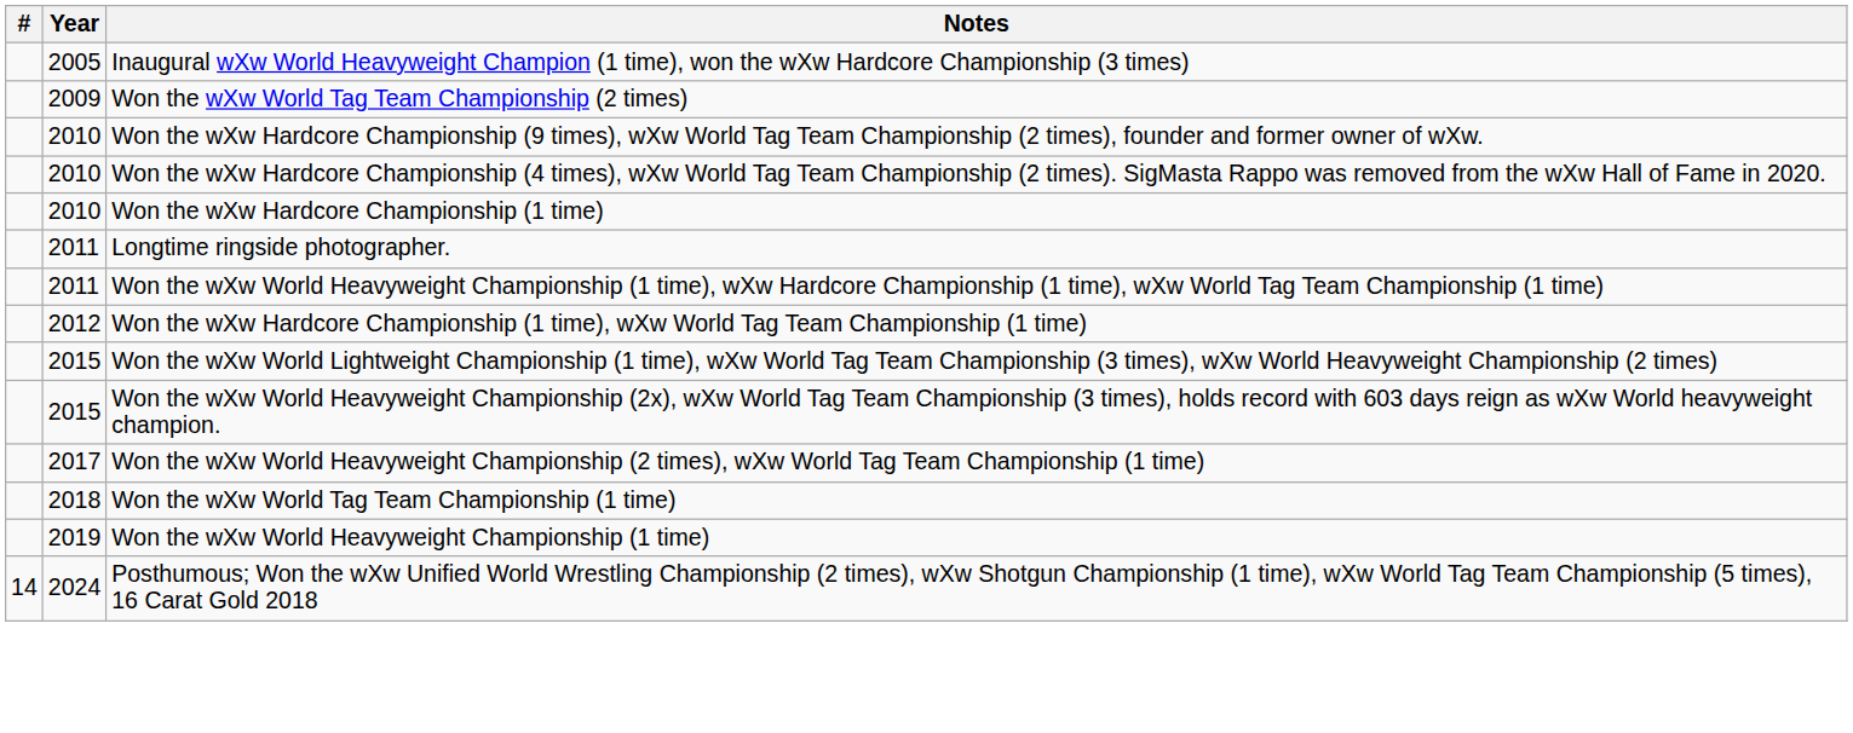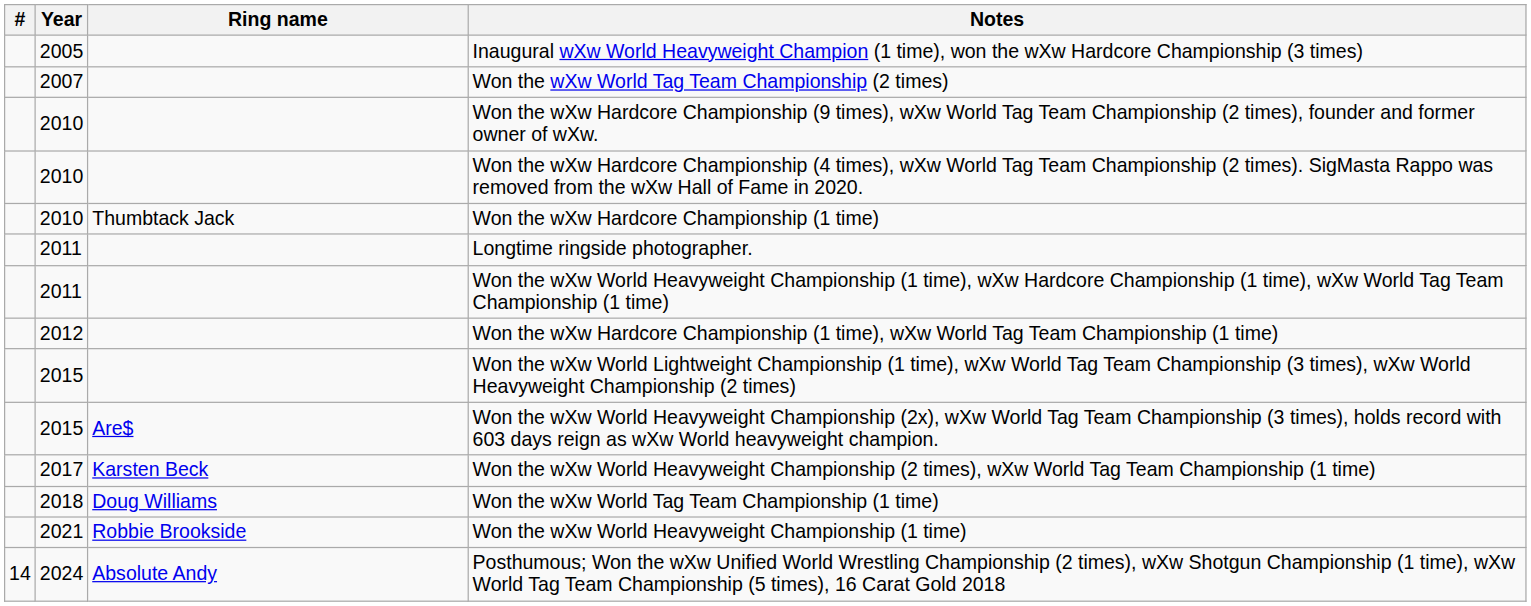 <table class="wikitable sortable" style="font-size: 100%">
 <tr>
 <th width="1%">#</th>
 <th width="1%"><strong>Year</strong></th>
+<th width="25%"><strong>Ring name</strong><br></th>
 <th class="unsortable"><strong>Notes</strong></th>
 </tr>
 <tr>
 <td></td>
 <td>2005</td>
+<td><br></td>
 <td>Inaugural <a href='#'>wXw World Heavyweight Champion</a> (1 time), won the wXw Hardcore Championship (3 times)</td>
 </tr>
 <tr>
 <td></td>
-<td>2009</td>
+<td>2007</td>
+<td><br></td>
 <td>Won the <a href='#'>wXw World Tag Team Championship</a> (2 times)</td>
 </tr>
 <tr>
 <td></td>
 <td>2010</td>
+<td><br></td>
 <td>Won the wXw Hardcore Championship (9 times), wXw World Tag Team Championship (2 times), founder and former owner of wXw.</td>
 </tr>
 <tr>
 <td></td>
 <td>2010</td>
+<td><br></td>
 <td>Won the wXw Hardcore Championship (4 times), wXw World Tag Team Championship (2 times). SigMasta Rappo was removed from the wXw Hall of Fame in 2020. </td>
 </tr>
 <tr>
 <td></td>
 <td>2010</td>
+<td>Thumbtack Jack<br></td>
 <td>Won the wXw Hardcore Championship (1 time)</td>
 </tr>
 <tr>
 <td></td>
 <td>2011</td>
+<td></td>
 <td>Longtime ringside photographer.</td>
 </tr>
 <tr>
 <td></td>
 <td>2011</td>
+<td><br></td>
 <td>Won the wXw World Heavyweight Championship (1 time), wXw Hardcore Championship (1 time), wXw World Tag Team Championship (1 time)</td>
 </tr>
 <tr>
 <td></td>
 <td>2012</td>
+<td><br></td>
 <td>Won the wXw Hardcore Championship (1 time), wXw World Tag Team Championship (1 time)</td>
 </tr>
 <tr>
 <td></td>
 <td>2015</td>
+<td><br></td>
 <td>Won the wXw World Lightweight Championship (1 time), wXw World Tag Team Championship (3 times), wXw World Heavyweight Championship (2 times)</td>
 </tr>
 <tr>
 <td></td>
 <td>2015</td>
+<td><a href='#'>Are$</a><br></td>
 <td>Won the wXw World Heavyweight Championship (2x), wXw World Tag Team Championship (3 times), holds record with 603 days reign as wXw World heavyweight champion.</td>
 </tr>
 <tr>
 <td></td>
 <td>2017</td>
+<td><a href='#'>Karsten Beck</a><br></td>
 <td>Won the wXw World Heavyweight Championship (2 times), wXw World Tag Team Championship (1 time)</td>
 </tr>
 <tr>
 <td></td>
 <td>2018</td>
+<td><a href='#'>Doug Williams</a><br></td>
 <td>Won the wXw World Tag Team Championship (1 time)</td>
 </tr>
 <tr>
 <td></td>
-<td>2019</td>
+<td>2021</td>
+<td><a href='#'>Robbie Brookside</a><br></td>
 <td>Won the wXw World Heavyweight Championship (1 time)</td>
 </tr>
 <tr>
 <td>14</td>
 <td>2024</td>
+<td><a href='#'>Absolute Andy</a><br></td>
 <td>Posthumous; Won the wXw Unified World Wrestling Championship (2 times), wXw Shotgun Championship (1 time), wXw World Tag Team Championship (5 times), 16 Carat Gold 2018</td>
 </tr>
 </table>
